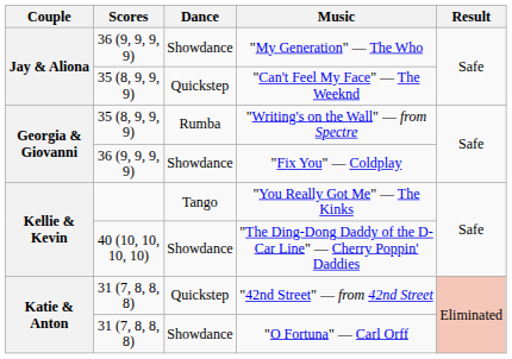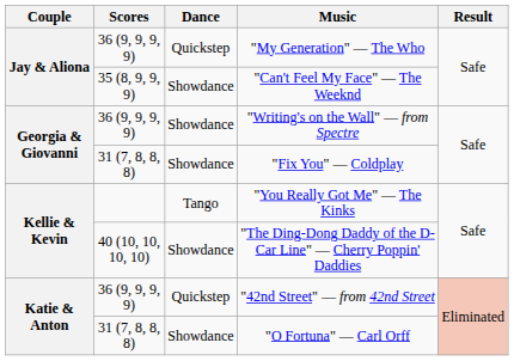 <table class="wikitable sortable" style="text-align:center; width:90%">
 <tr>
 <th scope="col">Couple</th>
 <th scope="col">Scores</th>
 <th scope="col" class="unsortable">Dance</th>
 <th scope="col" class="unsortable">Music</th>
 <th scope="col" class="unsortable">Result</th>
 </tr>
 <tr>
 <th scope="row" rowspan=2>Jay & Aliona</th>
 <td>36 (9, 9, 9, 9)</td>
-<td>Showdance</td>
+<td>Quickstep</td>
 <td>"<a href='#'>My Generation</a>" — <a href='#'>The Who</a></td>
 <td rowspan=2>Safe</td>
 </tr>
 <tr>
 <td>35 (8, 9, 9, 9)</td>
-<td>Quickstep</td>
+<td>Showdance</td>
 <td>"<a href='#'>Can't Feel My Face</a>" — <a href='#'>The Weeknd</a></td>
 </tr>
 <tr>
 <th scope="row" rowspan=2>Georgia & Giovanni</th>
-<td>35 (8, 9, 9, 9)</td>
-<td>Rumba</td>
+<td>36 (9, 9, 9, 9)</td>
+<td>Showdance</td>
 <td>"<a href='#'>Writing's on the Wall</a>" — <em>from <a href='#'>Spectre</a></em></td>
 <td rowspan=2>Safe</td>
 </tr>
 <tr>
-<td>36 (9, 9, 9, 9)</td>
+<td>31 (7, 8, 8, 8)</td>
 <td>Showdance</td>
 <td>"<a href='#'>Fix You</a>" — <a href='#'>Coldplay</a></td>
 </tr>
 <tr>
 <th scope="row" rowspan=2>Kellie & Kevin</th>
 <td></td>
 <td>Tango</td>
 <td>"<a href='#'>You Really Got Me</a>" — <a href='#'>The Kinks</a></td>
 <td rowspan=2>Safe</td>
 </tr>
 <tr>
 <td>40 (10, 10, 10, 10)</td>
 <td>Showdance</td>
 <td>"<a href='#'>The Ding-Dong Daddy of the D-Car Line</a>" — <a href='#'>Cherry Poppin' Daddies</a></td>
 </tr>
 <tr>
 <th scope="row" rowspan=2>Katie & Anton</th>
-<td>31 (7, 8, 8, 8)</td>
+<td>36 (9, 9, 9, 9)</td>
 <td>Quickstep</td>
 <td>"<a href='#'>42nd Street</a>" — <em>from <a href='#'>42nd Street</a></em></td>
 <td rowspan=2 bgcolor="f4c7b8">Eliminated</td>
 </tr>
 <tr>
 <td>31 (7, 8, 8, 8)</td>
 <td>Showdance</td>
 <td>"<a href='#'>O Fortuna</a>" — <a href='#'>Carl Orff</a></td>
 </tr>
 </table>
